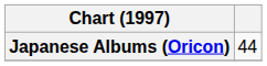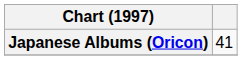 <table class="wikitable sortable plainrowheaders" style="text-align:center;">
 <tr>
 <th scope="col">Chart (1997)</th>
 <th scope="col"></th>
 </tr>
 <tr>
 <th scope="row">Japanese Albums (<a href='#'>Oricon</a>)</th>
-<td align="center">44</td>
+<td align="center">41</td>
 </tr>
 <tr>
 </tr>
 </table>
